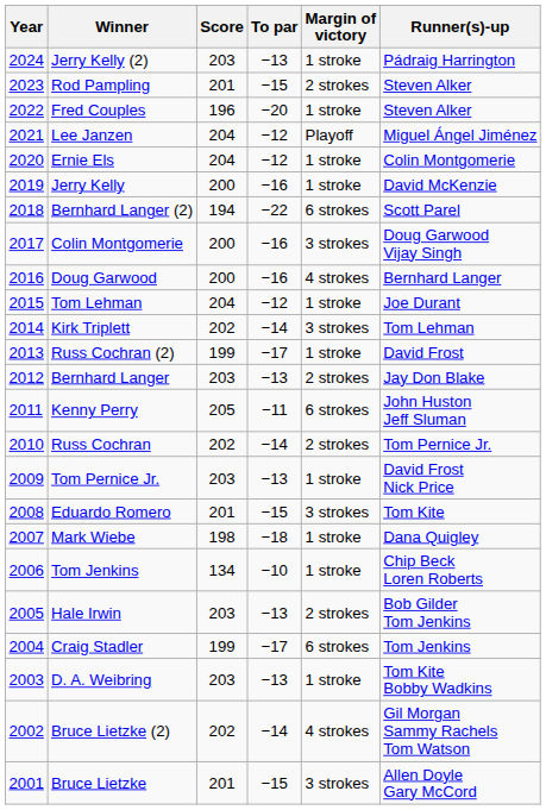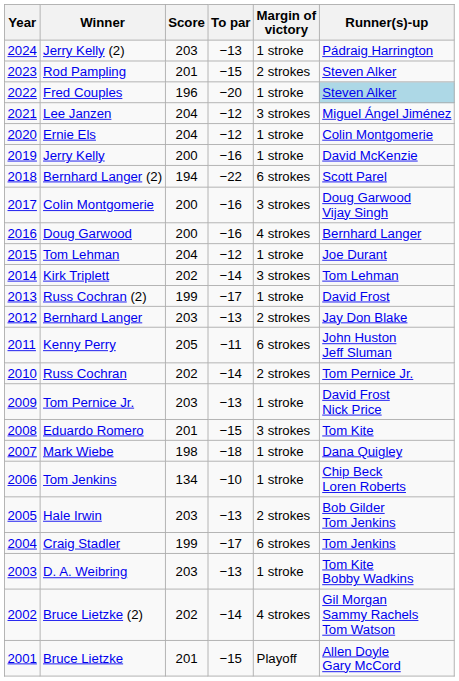 <table class="wikitable" style="font-size:95%">
 <tr>
 <th>Year</th>
 <th>Winner</th>
 <th>Score</th>
 <th>To par</th>
 <th>Margin of<br>victory</th>
 <th>Runner(s)-up</th>
 </tr>
 <tr>
 <td><a href='#'>2024</a></td>
 <td> <a href='#'>Jerry Kelly</a> (2)</td>
 <td align=center>203</td>
 <td align=center>−13</td>
 <td>1 stroke</td>
 <td> <a href='#'>Pádraig Harrington</a></td>
 </tr>
 <tr>
 <td><a href='#'>2023</a></td>
 <td> <a href='#'>Rod Pampling</a></td>
 <td align=center>201</td>
 <td align=center>−15</td>
 <td>2 strokes</td>
 <td> <a href='#'>Steven Alker</a></td>
 </tr>
 <tr>
 <td><a href='#'>2022</a></td>
 <td> <a href='#'>Fred Couples</a></td>
 <td align=center>196</td>
 <td align=center>−20</td>
 <td>1 stroke</td>
-<td> <a href='#'>Steven Alker</a></td>
+<td style="background: lightblue;"> <a href='#'>Steven Alker</a></td>
 </tr>
 <tr>
 <td><a href='#'>2021</a></td>
 <td> <a href='#'>Lee Janzen</a></td>
 <td align=center>204</td>
 <td align=center>−12</td>
-<td>Playoff</td>
+<td>3 strokes</td>
 <td> <a href='#'>Miguel Ángel Jiménez</a></td>
 </tr>
 <tr>
 <td><a href='#'>2020</a></td>
 <td> <a href='#'>Ernie Els</a></td>
 <td align=center>204</td>
 <td align=center>−12</td>
 <td>1 stroke</td>
 <td> <a href='#'>Colin Montgomerie</a></td>
 </tr>
 <tr>
 <td><a href='#'>2019</a></td>
 <td> <a href='#'>Jerry Kelly</a></td>
 <td align=center>200</td>
 <td align=center>−16</td>
 <td>1 stroke</td>
 <td> <a href='#'>David McKenzie</a></td>
 </tr>
 <tr>
 <td><a href='#'>2018</a></td>
 <td> <a href='#'>Bernhard Langer</a> (2)</td>
 <td align=center>194</td>
 <td align=center>−22</td>
 <td>6 strokes</td>
 <td> <a href='#'>Scott Parel</a></td>
 </tr>
 <tr>
 <td><a href='#'>2017</a></td>
 <td> <a href='#'>Colin Montgomerie</a></td>
 <td align=center>200</td>
 <td align=center>−16</td>
 <td>3 strokes</td>
 <td> <a href='#'>Doug Garwood</a><br> <a href='#'>Vijay Singh</a></td>
 </tr>
 <tr>
 <td><a href='#'>2016</a></td>
 <td> <a href='#'>Doug Garwood</a></td>
 <td align=center>200</td>
 <td align=center>−16</td>
 <td>4 strokes</td>
 <td> <a href='#'>Bernhard Langer</a></td>
 </tr>
 <tr>
 <td><a href='#'>2015</a></td>
 <td> <a href='#'>Tom Lehman</a></td>
 <td align=center>204</td>
 <td align=center>−12</td>
 <td>1 stroke</td>
 <td> <a href='#'>Joe Durant</a></td>
 </tr>
 <tr>
 <td><a href='#'>2014</a></td>
 <td> <a href='#'>Kirk Triplett</a></td>
 <td align=center>202</td>
 <td align=center>−14</td>
 <td>3 strokes</td>
 <td> <a href='#'>Tom Lehman</a></td>
 </tr>
 <tr>
 <td><a href='#'>2013</a></td>
 <td> <a href='#'>Russ Cochran</a> (2)</td>
 <td align=center>199</td>
 <td align=center>−17</td>
 <td>1 stroke</td>
 <td> <a href='#'>David Frost</a></td>
 </tr>
 <tr>
 <td><a href='#'>2012</a></td>
 <td> <a href='#'>Bernhard Langer</a></td>
 <td align=center>203</td>
 <td align=center>−13</td>
 <td>2 strokes</td>
 <td> <a href='#'>Jay Don Blake</a></td>
 </tr>
 <tr>
 <td><a href='#'>2011</a></td>
 <td> <a href='#'>Kenny Perry</a></td>
 <td align=center>205</td>
 <td align=center>−11</td>
 <td>6 strokes</td>
 <td> <a href='#'>John Huston</a><br> <a href='#'>Jeff Sluman</a></td>
 </tr>
 <tr>
 <td><a href='#'>2010</a></td>
 <td> <a href='#'>Russ Cochran</a></td>
 <td align=center>202</td>
 <td align=center>−14</td>
 <td>2 strokes</td>
 <td> <a href='#'>Tom Pernice Jr.</a></td>
 </tr>
 <tr>
 <td><a href='#'>2009</a></td>
 <td> <a href='#'>Tom Pernice Jr.</a></td>
 <td align=center>203</td>
 <td align=center>−13</td>
 <td>1 stroke</td>
 <td> <a href='#'>David Frost</a><br> <a href='#'>Nick Price</a></td>
 </tr>
 <tr>
 <td><a href='#'>2008</a></td>
 <td> <a href='#'>Eduardo Romero</a></td>
 <td align=center>201</td>
 <td align=center>−15</td>
 <td>3 strokes</td>
 <td> <a href='#'>Tom Kite</a></td>
 </tr>
 <tr>
 <td><a href='#'>2007</a></td>
 <td> <a href='#'>Mark Wiebe</a></td>
 <td align=center>198</td>
 <td align=center>−18</td>
 <td>1 stroke</td>
 <td> <a href='#'>Dana Quigley</a></td>
 </tr>
 <tr>
 <td><a href='#'>2006</a></td>
 <td> <a href='#'>Tom Jenkins</a></td>
 <td align=center>134</td>
 <td align=center>−10</td>
 <td>1 stroke</td>
 <td> <a href='#'>Chip Beck</a><br> <a href='#'>Loren Roberts</a></td>
 </tr>
 <tr>
 <td><a href='#'>2005</a></td>
 <td> <a href='#'>Hale Irwin</a></td>
 <td align=center>203</td>
 <td align=center>−13</td>
 <td>2 strokes</td>
 <td> <a href='#'>Bob Gilder</a><br> <a href='#'>Tom Jenkins</a></td>
 </tr>
 <tr>
 <td><a href='#'>2004</a></td>
 <td> <a href='#'>Craig Stadler</a></td>
 <td align=center>199</td>
 <td align=center>−17</td>
 <td>6 strokes</td>
 <td> <a href='#'>Tom Jenkins</a></td>
 </tr>
 <tr>
 <td><a href='#'>2003</a></td>
 <td> <a href='#'>D. A. Weibring</a></td>
 <td align=center>203</td>
 <td align=center>−13</td>
 <td>1 stroke</td>
 <td> <a href='#'>Tom Kite</a><br> <a href='#'>Bobby Wadkins</a></td>
 </tr>
 <tr>
 <td><a href='#'>2002</a></td>
 <td> <a href='#'>Bruce Lietzke</a> (2)</td>
 <td align=center>202</td>
 <td align=center>−14</td>
 <td>4 strokes</td>
 <td> <a href='#'>Gil Morgan</a><br> <a href='#'>Sammy Rachels</a><br> <a href='#'>Tom Watson</a></td>
 </tr>
 <tr>
 <td><a href='#'>2001</a></td>
 <td> <a href='#'>Bruce Lietzke</a></td>
 <td align=center>201</td>
 <td align=center>−15</td>
-<td>3 strokes</td>
+<td>Playoff</td>
 <td> <a href='#'>Allen Doyle</a><br> <a href='#'>Gary McCord</a></td>
 </tr>
 </table>
